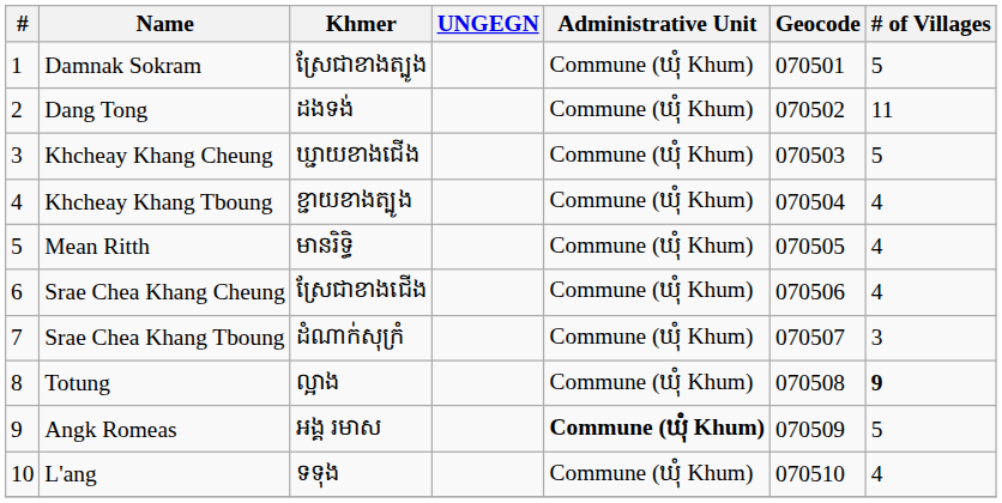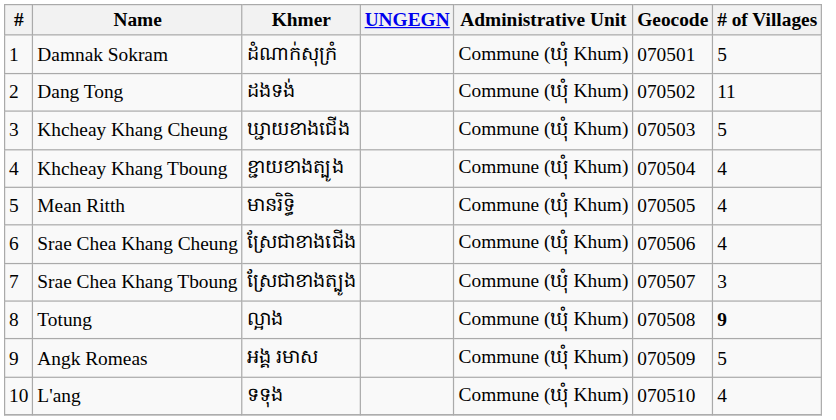 <table class="wikitable sortable">
 <tr>
 <th>#</th>
 <th>Name</th>
 <th>Khmer</th>
 <th><a href='#'>UNGEGN</a></th>
 <th>Administrative Unit</th>
 <th>Geocode</th>
 <th># of Villages</th>
 </tr>
 <tr>
 <td>1</td>
 <td>Damnak Sokram</td>
-<td>ស្រែជាខាងត្បូង</td>
+<td>ដំណាក់សុក្រំ</td>
 <td></td>
 <td>Commune (ឃុំ Khum)</td>
 <td>070501</td>
 <td>5</td>
 </tr>
 <tr>
 <td>2</td>
 <td>Dang Tong</td>
 <td>ដងទង់</td>
 <td></td>
 <td>Commune (ឃុំ Khum)</td>
 <td>070502</td>
 <td>11</td>
 </tr>
 <tr>
 <td>3</td>
 <td>Khcheay Khang Cheung</td>
 <td>ឃ្ជាយខាងជើង</td>
 <td></td>
 <td>Commune (ឃុំ Khum)</td>
 <td>070503</td>
 <td>5</td>
 </tr>
 <tr>
 <td>4</td>
 <td>Khcheay Khang Tboung</td>
 <td>ខ្ជាយខាងត្បូង</td>
 <td></td>
 <td>Commune (ឃុំ Khum)</td>
 <td>070504</td>
 <td>4</td>
 </tr>
 <tr>
 <td>5</td>
 <td>Mean Ritth</td>
 <td>មានរិទ្ធិ</td>
 <td></td>
 <td>Commune (ឃុំ Khum)</td>
 <td>070505</td>
 <td>4</td>
 </tr>
 <tr>
 <td>6</td>
 <td>Srae Chea Khang Cheung</td>
 <td>ស្រែជាខាងជើង</td>
 <td></td>
 <td>Commune (ឃុំ Khum)</td>
 <td>070506</td>
 <td>4</td>
 </tr>
 <tr>
 <td>7</td>
 <td>Srae Chea Khang Tboung</td>
-<td>ដំណាក់សុក្រំ</td>
+<td>ស្រែជាខាងត្បូង</td>
 <td></td>
 <td>Commune (ឃុំ Khum)</td>
 <td>070507</td>
 <td>3</td>
 </tr>
 <tr>
 <td>8</td>
 <td>Totung</td>
 <td>ល្អាង</td>
 <td></td>
 <td>Commune (ឃុំ Khum)</td>
 <td>070508</td>
 <td><strong>9</strong></td>
 </tr>
 <tr>
 <td>9</td>
 <td>Angk Romeas</td>
 <td>អង្គ រមាស</td>
 <td></td>
-<td><strong>Commune (ឃុំ Khum)</strong></td>
+<td>Commune (ឃុំ Khum)</td>
 <td>070509</td>
 <td>5</td>
 </tr>
 <tr>
 <td>10</td>
 <td>L'ang</td>
 <td>ទទុង</td>
 <td></td>
 <td>Commune (ឃុំ Khum)</td>
 <td>070510</td>
 <td>4</td>
 </tr>
 <tr>
 </tr>
 </table>
